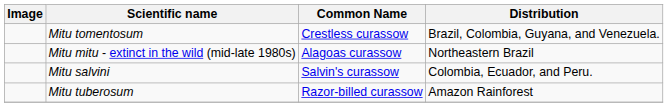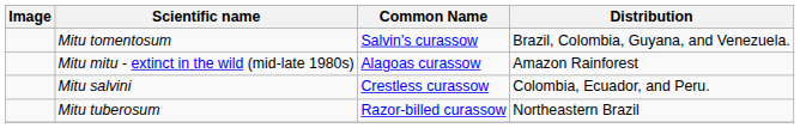 <table class="wikitable">
 <tr>
 <th>Image</th>
 <th>Scientific name</th>
 <th>Common Name</th>
 <th>Distribution</th>
 </tr>
 <tr>
 <td></td>
 <td><em>Mitu tomentosum</em></td>
-<td><a href='#'>Crestless curassow</a></td>
+<td><a href='#'>Salvin's curassow</a></td>
 <td>Brazil, Colombia, Guyana, and Venezuela.</td>
 </tr>
 <tr>
 <td></td>
 <td><em>Mitu mitu</em> - <a href='#'>extinct in the wild</a> (mid-late 1980s)</td>
 <td><a href='#'>Alagoas curassow</a></td>
-<td>Northeastern Brazil</td>
+<td>Amazon Rainforest</td>
 </tr>
 <tr>
 <td></td>
 <td><em>Mitu salvini</em></td>
-<td><a href='#'>Salvin's curassow</a></td>
+<td><a href='#'>Crestless curassow</a></td>
 <td>Colombia, Ecuador, and Peru.</td>
 </tr>
 <tr>
 <td></td>
 <td><em>Mitu tuberosum</em></td>
 <td><a href='#'>Razor-billed curassow</a></td>
-<td>Amazon Rainforest</td>
+<td>Northeastern Brazil</td>
 </tr>
 <tr>
 </tr>
 </table>
